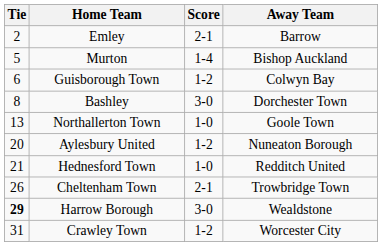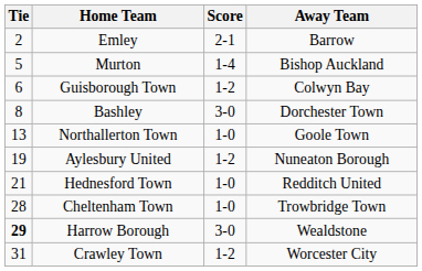 <table class="wikitable" style="text-align:center;">
 <tr>
 <th width=20>Tie</th>
 <th width=175>Home Team</th>
 <th width=20>Score</th>
 <th width=175>Away Team</th>
 </tr>
 <tr>
 <td>2</td>
 <td>Emley</td>
 <td>2-1</td>
 <td>Barrow</td>
 </tr>
 <tr>
 <td>5</td>
 <td>Murton</td>
 <td>1-4</td>
 <td>Bishop Auckland</td>
 </tr>
 <tr>
 <td>6</td>
 <td>Guisborough Town</td>
 <td>1-2</td>
 <td>Colwyn Bay</td>
 </tr>
 <tr>
 <td>8</td>
 <td>Bashley</td>
 <td>3-0</td>
 <td>Dorchester Town</td>
 </tr>
 <tr>
 <td>13</td>
 <td>Northallerton Town</td>
 <td>1-0</td>
 <td>Goole Town</td>
 </tr>
 <tr>
-<td>20</td>
+<td>19</td>
 <td>Aylesbury United</td>
 <td>1-2</td>
 <td>Nuneaton Borough</td>
 </tr>
 <tr>
 <td>21</td>
 <td>Hednesford Town</td>
 <td>1-0</td>
 <td>Redditch United</td>
 </tr>
 <tr>
-<td>26</td>
+<td>28</td>
 <td>Cheltenham Town</td>
-<td>2-1</td>
+<td>1-0</td>
 <td>Trowbridge Town</td>
 </tr>
 <tr>
 <td><strong>29</strong></td>
 <td>Harrow Borough</td>
 <td>3-0</td>
 <td>Wealdstone</td>
 </tr>
 <tr>
 <td>31</td>
 <td>Crawley Town</td>
 <td>1-2</td>
 <td>Worcester City</td>
 </tr>
 </table>
